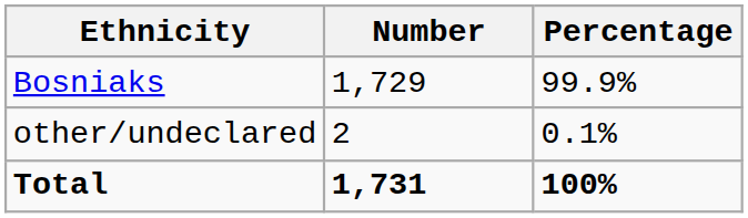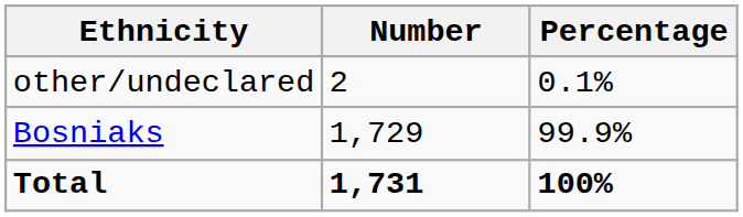 <table class="wikitable">
 <tr>
 <th width="100px">Ethnicity</th>
 <th width="80px">Number</th>
 <th width="80px">Percentage</th>
 </tr>
 <tr>
+<td>other/undeclared</td>
+<td>2</td>
+<td>0.1%</td>
+</tr>
+<tr>
 <td><a href='#'>Bosniaks</a></td>
 <td>1,729</td>
 <td>99.9%</td>
-</tr>
-<tr>
-<td>other/undeclared</td>
-<td>2</td>
-<td>0.1%</td>
 </tr>
 <tr>
 <td><strong>Total</strong></td>
 <td><strong>1,731</strong></td>
 <td><strong>100%</strong></td>
 </tr>
 </table>
